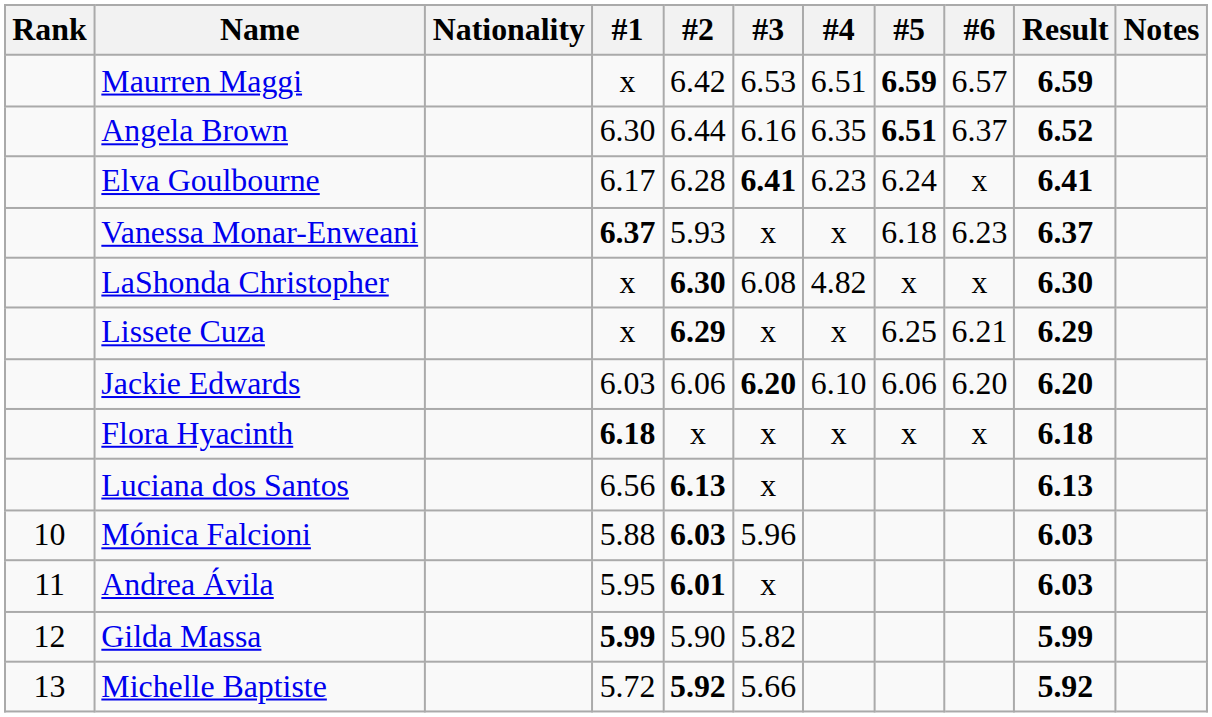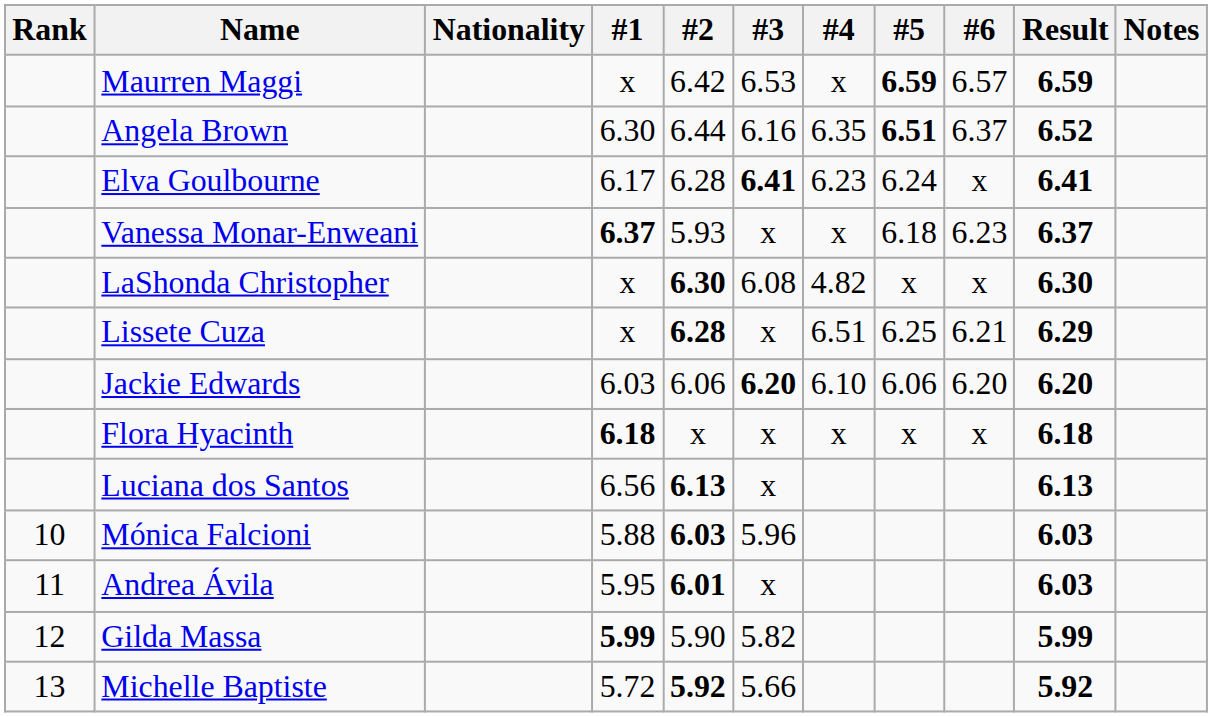 <table class="wikitable sortable" style="text-align:center">
 <tr>
 <th>Rank</th>
 <th>Name</th>
 <th>Nationality</th>
 <th>#1</th>
 <th>#2</th>
 <th>#3</th>
 <th>#4</th>
 <th>#5</th>
 <th>#6</th>
 <th>Result</th>
 <th>Notes</th>
 </tr>
 <tr>
 <td></td>
 <td align=left><a href='#'>Maurren Maggi</a></td>
 <td align=left></td>
 <td>x</td>
 <td>6.42</td>
 <td>6.53</td>
-<td>6.51</td>
+<td>x</td>
 <td><strong>6.59</strong></td>
 <td>6.57</td>
 <td><strong>6.59</strong></td>
 <td></td>
 </tr>
 <tr>
 <td></td>
 <td align=left><a href='#'>Angela Brown</a></td>
 <td align=left></td>
 <td>6.30</td>
 <td>6.44</td>
 <td>6.16</td>
 <td>6.35</td>
 <td><strong>6.51</strong></td>
 <td>6.37</td>
 <td><strong>6.52</strong></td>
 <td></td>
 </tr>
 <tr>
 <td></td>
 <td align=left><a href='#'>Elva Goulbourne</a></td>
 <td align=left></td>
 <td>6.17</td>
 <td>6.28</td>
 <td><strong>6.41</strong></td>
 <td>6.23</td>
 <td>6.24</td>
 <td>x</td>
 <td><strong>6.41</strong></td>
 <td></td>
 </tr>
 <tr>
 <td></td>
 <td align=left><a href='#'>Vanessa Monar-Enweani</a></td>
 <td align=left></td>
 <td><strong>6.37</strong></td>
 <td>5.93</td>
 <td>x</td>
 <td>x</td>
 <td>6.18</td>
 <td>6.23</td>
 <td><strong>6.37</strong></td>
 <td></td>
 </tr>
 <tr>
 <td></td>
 <td align=left><a href='#'>LaShonda Christopher</a></td>
 <td align=left></td>
 <td>x</td>
 <td><strong>6.30</strong></td>
 <td>6.08</td>
 <td>4.82</td>
 <td>x</td>
 <td>x</td>
 <td><strong>6.30</strong></td>
 <td></td>
 </tr>
 <tr>
 <td></td>
 <td align=left><a href='#'>Lissete Cuza</a></td>
 <td align=left></td>
 <td>x</td>
-<td><strong>6.29</strong></td>
+<td><strong>6.28</strong></td>
 <td>x</td>
-<td>x</td>
+<td>6.51</td>
 <td>6.25</td>
 <td>6.21</td>
 <td><strong>6.29</strong></td>
 <td></td>
 </tr>
 <tr>
 <td></td>
 <td align=left><a href='#'>Jackie Edwards</a></td>
 <td align=left></td>
 <td>6.03</td>
 <td>6.06</td>
 <td><strong>6.20</strong></td>
 <td>6.10</td>
 <td>6.06</td>
 <td>6.20</td>
 <td><strong>6.20</strong></td>
 <td></td>
 </tr>
 <tr>
 <td></td>
 <td align=left><a href='#'>Flora Hyacinth</a></td>
 <td align=left></td>
 <td><strong>6.18</strong></td>
 <td>x</td>
 <td>x</td>
 <td>x</td>
 <td>x</td>
 <td>x</td>
 <td><strong>6.18</strong></td>
 <td></td>
 </tr>
 <tr>
 <td></td>
 <td align=left><a href='#'>Luciana dos Santos</a></td>
 <td align=left></td>
 <td>6.56</td>
 <td><strong>6.13</strong></td>
 <td>x</td>
 <td></td>
 <td></td>
 <td></td>
 <td><strong>6.13</strong></td>
 <td></td>
 </tr>
 <tr>
 <td>10</td>
 <td align=left><a href='#'>Mónica Falcioni</a></td>
 <td align=left></td>
 <td>5.88</td>
 <td><strong>6.03</strong></td>
 <td>5.96</td>
 <td></td>
 <td></td>
 <td></td>
 <td><strong>6.03</strong></td>
 <td></td>
 </tr>
 <tr>
 <td>11</td>
 <td align=left><a href='#'>Andrea Ávila</a></td>
 <td align=left></td>
 <td>5.95</td>
 <td><strong>6.01</strong></td>
 <td>x</td>
 <td></td>
 <td></td>
 <td></td>
 <td><strong>6.03</strong></td>
 <td></td>
 </tr>
 <tr>
 <td>12</td>
 <td align=left><a href='#'>Gilda Massa</a></td>
 <td align=left></td>
 <td><strong>5.99</strong></td>
 <td>5.90</td>
 <td>5.82</td>
 <td></td>
 <td></td>
 <td></td>
 <td><strong>5.99</strong></td>
 <td></td>
 </tr>
 <tr>
 <td>13</td>
 <td align=left><a href='#'>Michelle Baptiste</a></td>
 <td align=left></td>
 <td>5.72</td>
 <td><strong>5.92</strong></td>
 <td>5.66</td>
 <td></td>
 <td></td>
 <td></td>
 <td><strong>5.92</strong></td>
 <td></td>
 </tr>
 </table>
